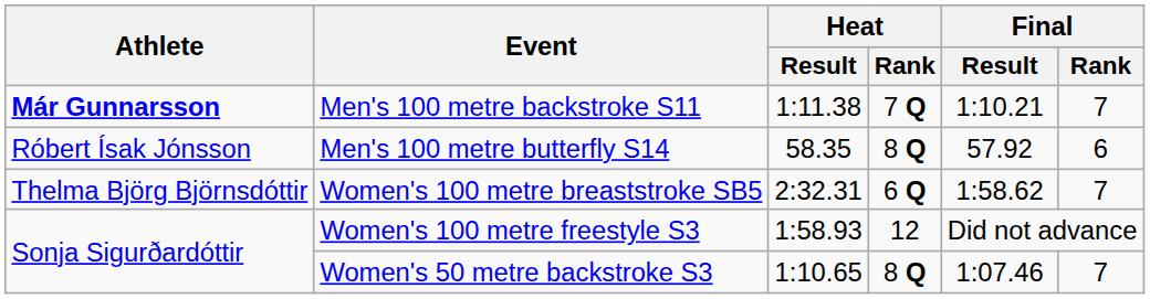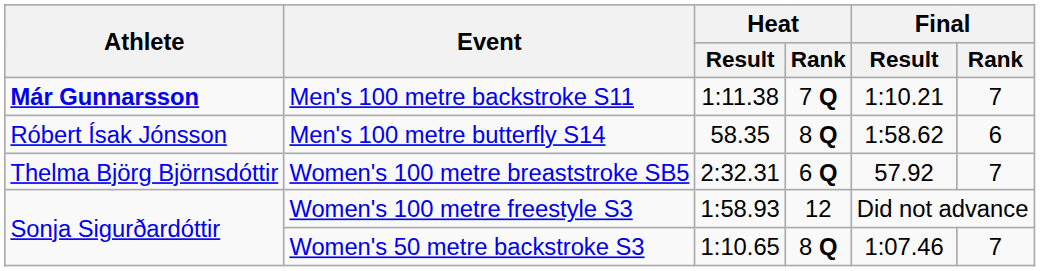 <table class="wikitable" style="text-align: center; font-size:90%">
 <tr>
 <th rowspan="2">Athlete</th>
 <th rowspan="2">Event</th>
 <th colspan="2">Heat</th>
 <th colspan="2">Final</th>
 </tr>
 <tr style="font-size:95%">
 <th>Result</th>
 <th>Rank</th>
 <th>Result</th>
 <th>Rank</th>
 </tr>
 <tr>
 <td align=left><strong><a href='#'>Már Gunnarsson</a></strong></td>
 <td align=left><a href='#'>Men's 100 metre backstroke S11</a></td>
 <td>1:11.38</td>
 <td>7 <strong>Q</strong></td>
 <td>1:10.21</td>
 <td>7</td>
 </tr>
 <tr>
 <td align=left><a href='#'>Róbert Ísak Jónsson</a></td>
 <td align=left><a href='#'>Men's 100 metre butterfly S14</a></td>
 <td>58.35</td>
 <td>8 <strong>Q</strong></td>
-<td>57.92</td>
+<td>1:58.62</td>
 <td>6</td>
 </tr>
 <tr>
 <td align=left><a href='#'>Thelma Björg Björnsdóttir</a></td>
 <td align=left><a href='#'>Women's 100 metre breaststroke SB5</a></td>
 <td>2:32.31</td>
 <td>6 <strong>Q</strong></td>
-<td>1:58.62</td>
+<td>57.92</td>
 <td>7</td>
 </tr>
 <tr>
 <td align=left rowspan=2><a href='#'>Sonja Sigurðardóttir</a></td>
 <td align=left><a href='#'>Women's 100 metre freestyle S3</a></td>
 <td>1:58.93</td>
 <td>12</td>
 <td colspan=2>Did not advance</td>
 </tr>
 <tr>
 <td align=left><a href='#'>Women's 50 metre backstroke S3</a></td>
 <td>1:10.65</td>
 <td>8 <strong>Q</strong></td>
 <td>1:07.46</td>
 <td>7</td>
 </tr>
 </table>
